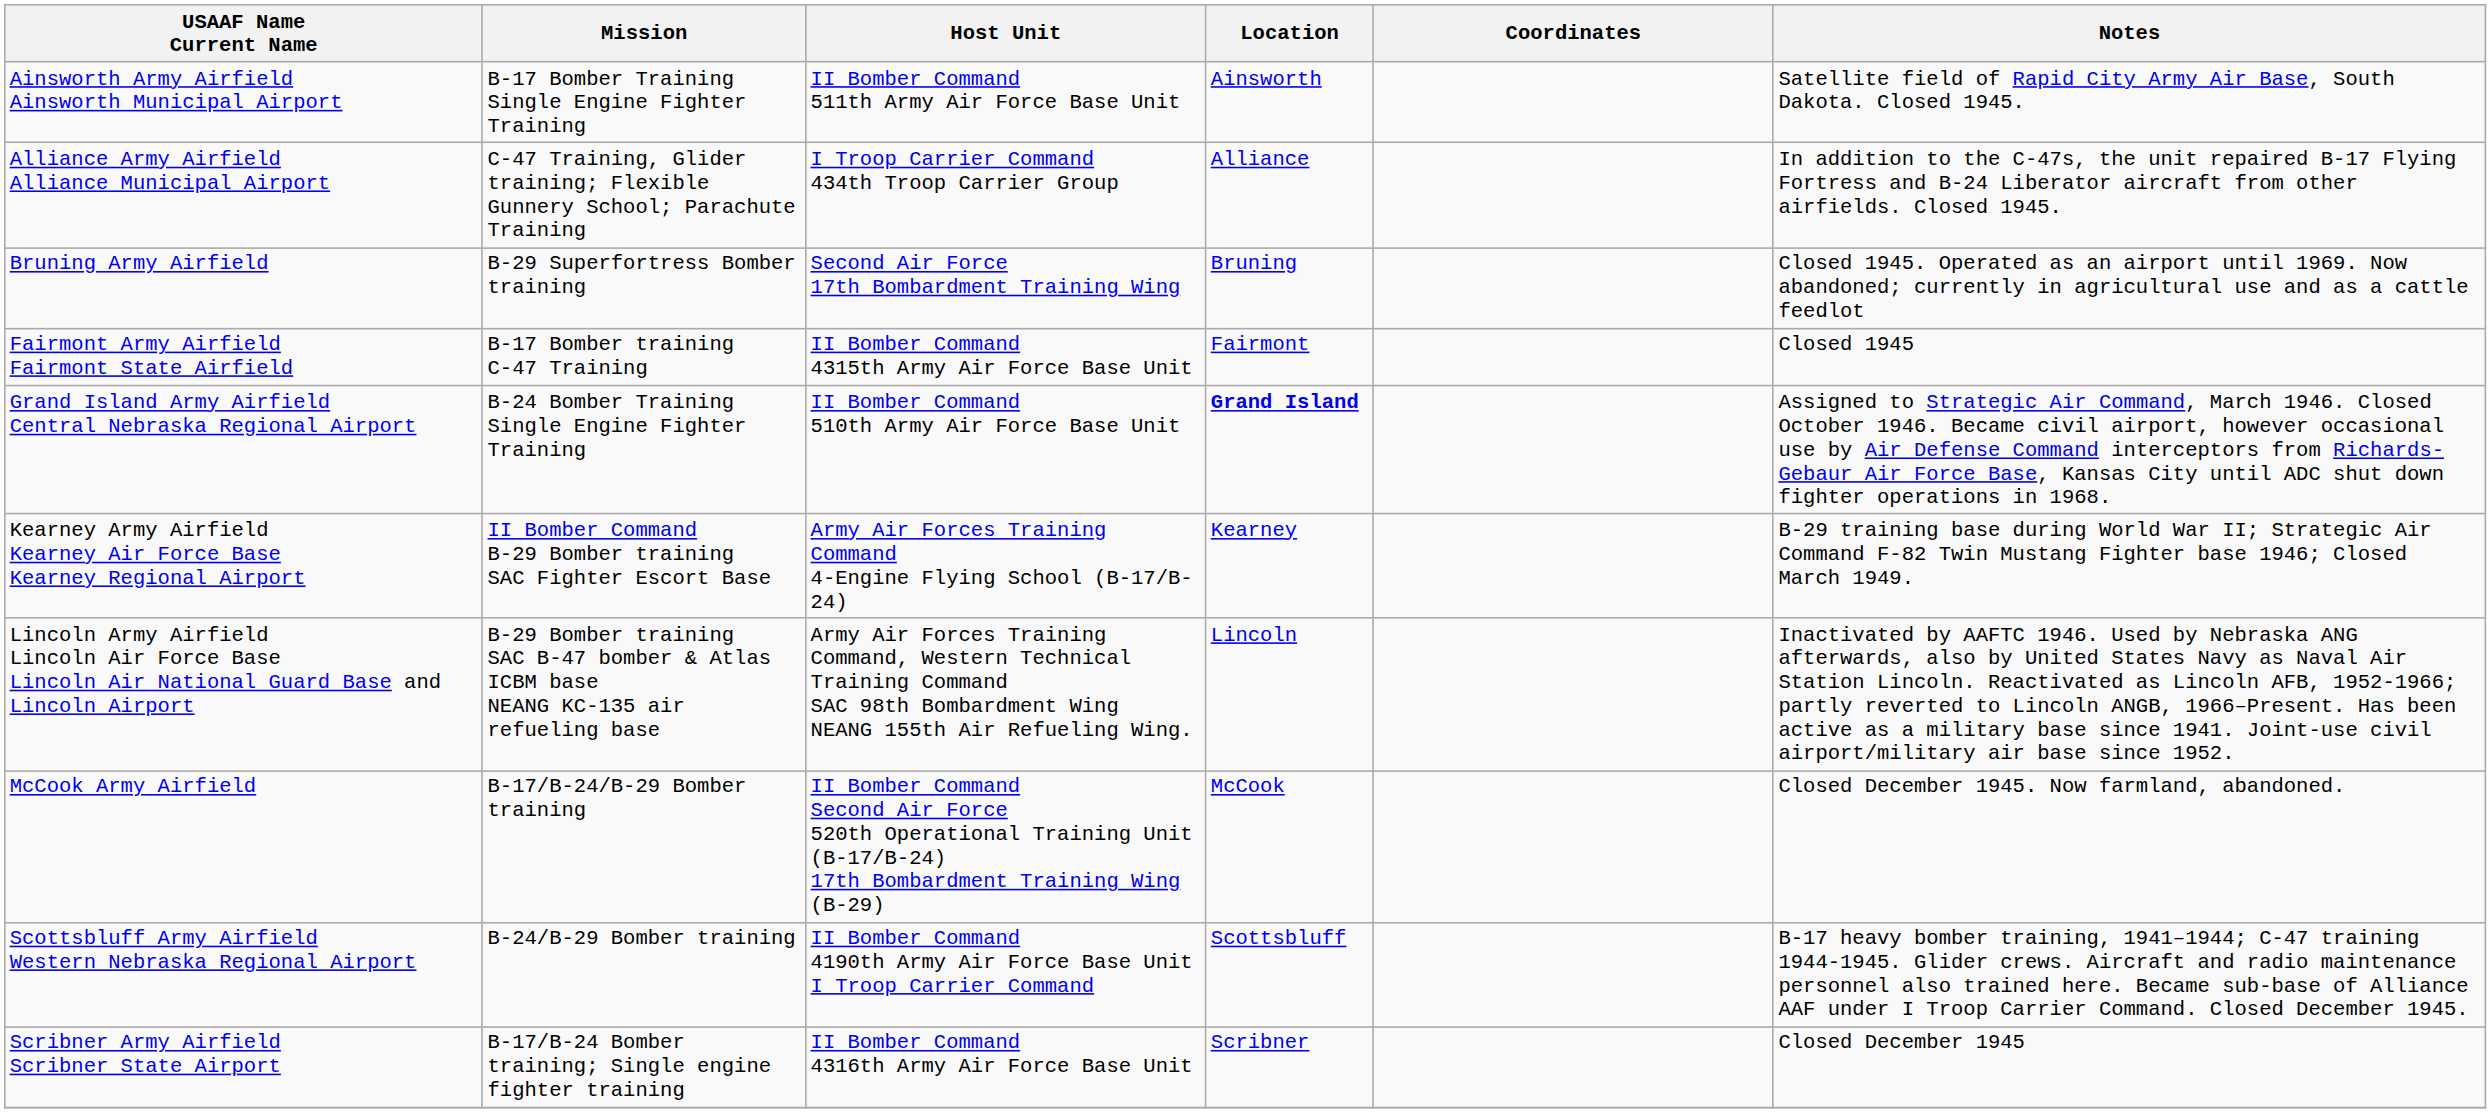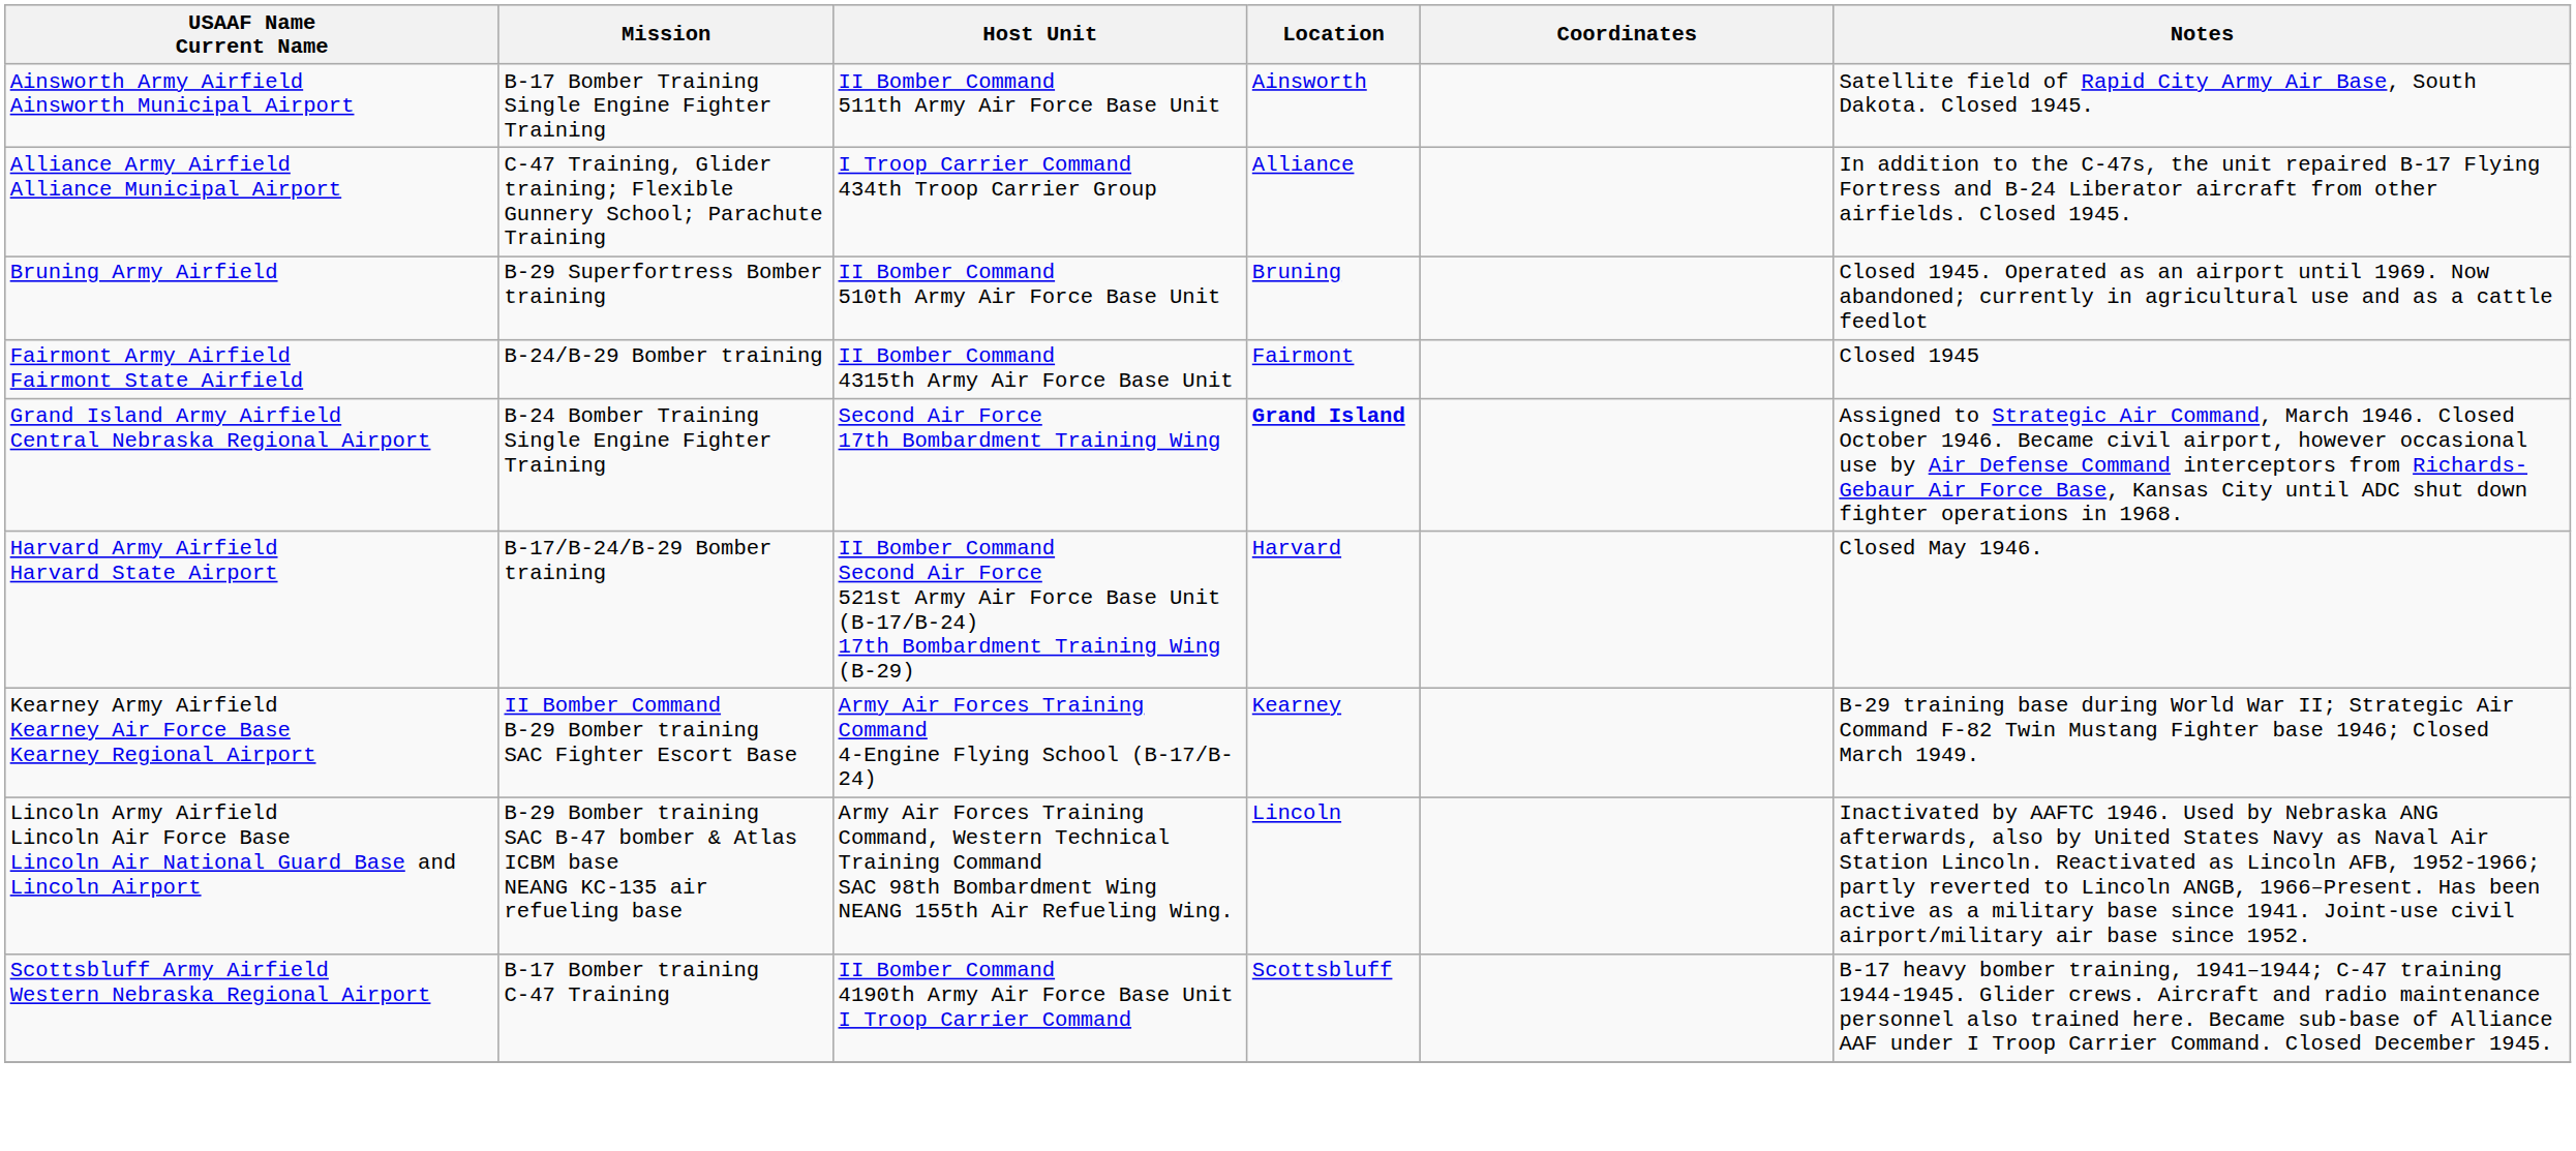 <table class="wikitable">
 <tr>
 <th scope="col" width="300">USAAF Name<br>Current Name</th>
 <th scope="col" width="200">Mission</th>
 <th scope="col" width="250">Host Unit</th>
 <th scope="col" width="100">Location</th>
 <th scope="col" width="250">Coordinates</th>
 <th scope="col" width="450">Notes</th>
 </tr>
 <tr valign="top">
 <td><a href='#'>Ainsworth Army Airfield</a><br><a href='#'>Ainsworth Municipal Airport</a></td>
 <td>B-17 Bomber Training<br>Single Engine Fighter Training</td>
 <td><a href='#'>II Bomber Command</a><br>511th Army Air Force Base Unit</td>
 <td><a href='#'>Ainsworth</a></td>
 <td></td>
 <td>Satellite field of <a href='#'>Rapid City Army Air Base</a>, South Dakota. Closed 1945.</td>
 </tr>
 <tr valign="top">
 <td><a href='#'>Alliance Army Airfield</a><br><a href='#'>Alliance Municipal Airport</a></td>
 <td>C-47 Training, Glider training; Flexible Gunnery School; Parachute Training</td>
 <td><a href='#'>I Troop Carrier Command</a><br>434th Troop Carrier Group</td>
 <td><a href='#'>Alliance</a></td>
 <td></td>
 <td>In addition to the C-47s, the unit repaired B-17 Flying Fortress and B-24 Liberator aircraft from other airfields. Closed 1945.</td>
 </tr>
 <tr valign="top">
 <td><a href='#'>Bruning Army Airfield</a></td>
 <td>B-29 Superfortress Bomber training</td>
-<td><a href='#'>Second Air Force</a><br><a href='#'>17th Bombardment Training Wing</a></td>
+<td><a href='#'>II Bomber Command</a><br>510th Army Air Force Base Unit</td>
 <td><a href='#'>Bruning</a></td>
 <td></td>
 <td>Closed 1945.  Operated as an airport until 1969. Now abandoned; currently in agricultural use and as a cattle feedlot</td>
 </tr>
 <tr valign="top">
 <td><a href='#'>Fairmont Army Airfield</a><br><a href='#'>Fairmont State Airfield</a></td>
-<td>B-17 Bomber training<br>C-47 Training</td>
+<td>B-24/B-29 Bomber training</td>
 <td><a href='#'>II Bomber Command</a><br>4315th Army Air Force Base Unit</td>
 <td><a href='#'>Fairmont</a></td>
 <td></td>
 <td>Closed 1945</td>
 </tr>
 <tr valign="top">
 <td><a href='#'>Grand Island Army Airfield</a><br><a href='#'>Central Nebraska Regional Airport</a></td>
 <td>B-24 Bomber Training<br>Single Engine Fighter Training</td>
-<td><a href='#'>II Bomber Command</a><br>510th Army Air Force Base Unit</td>
+<td><a href='#'>Second Air Force</a><br><a href='#'>17th Bombardment Training Wing</a></td>
 <td><strong><a href='#'>Grand Island</a></strong></td>
 <td></td>
 <td>Assigned to <a href='#'>Strategic Air Command</a>, March 1946.  Closed October 1946.  Became civil airport, however occasional use by <a href='#'>Air Defense Command</a> interceptors from <a href='#'>Richards-Gebaur Air Force Base</a>, Kansas City until ADC shut down fighter operations in 1968.</td>
+</tr>
+<tr valign="top">
+<td><a href='#'>Harvard Army Airfield</a><br><a href='#'>Harvard State Airport</a></td>
+<td>B-17/B-24/B-29 Bomber training</td>
+<td><a href='#'>II Bomber Command</a><br><a href='#'>Second Air Force</a><br>521st Army Air Force Base Unit (B-17/B-24)<br><a href='#'>17th Bombardment Training Wing</a> (B-29)</td>
+<td><a href='#'>Harvard</a></td>
+<td></td>
+<td>Closed May 1946.</td>
 </tr>
 <tr valign="top">
 <td>Kearney Army Airfield<br><a href='#'>Kearney Air Force Base</a><br><a href='#'>Kearney Regional Airport</a></td>
 <td><a href='#'>II Bomber Command</a><br>B-29 Bomber training<br>SAC Fighter Escort Base</td>
 <td><a href='#'>Army Air Forces Training Command</a><br>4-Engine Flying School (B-17/B-24)</td>
 <td><a href='#'>Kearney</a></td>
 <td></td>
 <td>B-29 training base during World War II; Strategic Air Command F-82 Twin Mustang Fighter base 1946; Closed March 1949.</td>
 </tr>
 <tr valign="top">
 <td>Lincoln Army Airfield<br>Lincoln Air Force Base<br><a href='#'>Lincoln Air National Guard Base</a> and<br><a href='#'>Lincoln Airport</a></td>
 <td>B-29 Bomber training<br>SAC B-47 bomber & Atlas ICBM base<br> NEANG KC-135 air refueling base</td>
 <td>Army Air Forces Training Command, Western Technical Training Command<br> SAC 98th Bombardment Wing<br> NEANG 155th Air Refueling Wing.</td>
 <td><a href='#'>Lincoln</a></td>
 <td></td>
 <td>Inactivated by AAFTC 1946.  Used by Nebraska ANG afterwards, also by United States Navy as Naval Air Station Lincoln. Reactivated as Lincoln AFB, 1952-1966; partly reverted to Lincoln ANGB, 1966–Present. Has been active as a military base since 1941.  Joint-use civil airport/military air base since 1952.</td>
 </tr>
 <tr valign="top">
-<td><a href='#'>McCook Army Airfield</a></td>
-<td>B-17/B-24/B-29 Bomber training</td>
-<td><a href='#'>II Bomber Command</a><br><a href='#'>Second Air Force</a><br>520th Operational Training Unit (B-17/B-24)<br><a href='#'>17th Bombardment Training Wing</a> (B-29)</td>
-<td><a href='#'>McCook</a></td>
-<td></td>
-<td>Closed December 1945.  Now farmland, abandoned.</td>
-</tr>
-<tr valign="top">
 <td><a href='#'>Scottsbluff Army Airfield</a><br><a href='#'>Western Nebraska Regional Airport</a></td>
-<td>B-24/B-29 Bomber training</td>
+<td>B-17 Bomber training<br>C-47 Training</td>
 <td><a href='#'>II Bomber Command</a><br>4190th Army Air Force Base Unit<br><a href='#'>I Troop Carrier Command</a></td>
 <td><a href='#'>Scottsbluff</a></td>
 <td></td>
 <td>B-17 heavy bomber training, 1941–1944; C-47 training 1944-1945. Glider crews. Aircraft and radio maintenance personnel also trained here.  Became sub-base of Alliance AAF under I Troop Carrier Command. Closed December 1945.</td>
 </tr>
-<tr valign="top">
-<td><a href='#'>Scribner Army Airfield</a><br><a href='#'>Scribner State Airport</a></td>
-<td>B-17/B-24 Bomber training; Single engine fighter training</td>
-<td><a href='#'>II Bomber Command</a><br>4316th Army Air Force Base Unit</td>
-<td><a href='#'>Scribner</a></td>
-<td></td>
-<td>Closed December 1945</td>
-</tr>
 <tr>
 </tr>
 </table>
